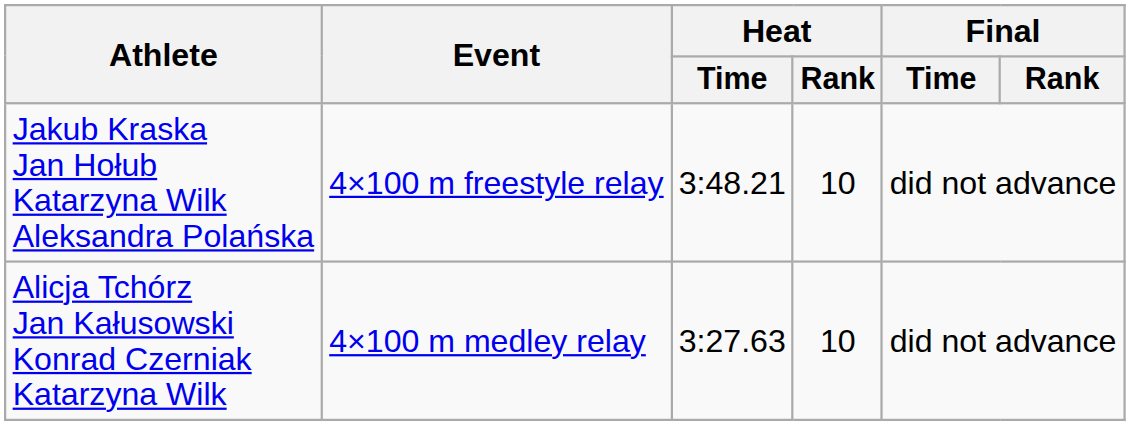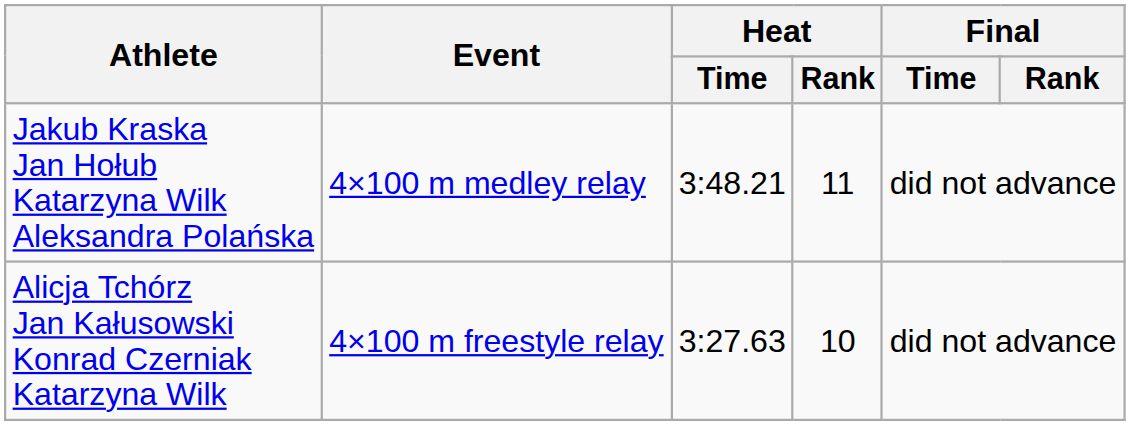 <table class="wikitable" style="text-align:center; font-size:90%">
 <tr>
 <th rowspan=2>Athlete</th>
 <th rowspan=2>Event</th>
 <th colspan=2>Heat</th>
 <th colspan=2>Final</th>
 </tr>
 <tr style="font-size:95%">
 <th>Time</th>
 <th>Rank</th>
 <th>Time</th>
 <th>Rank</th>
 </tr>
 <tr>
 <td align=left><a href='#'>Jakub Kraska</a><br><a href='#'>Jan Hołub</a><br><a href='#'>Katarzyna Wilk</a><br><a href='#'>Aleksandra Polańska</a></td>
-<td align=left><a href='#'>4×100 m freestyle relay</a></td>
+<td align=left><a href='#'>4×100 m medley relay</a></td>
 <td>3:48.21</td>
-<td>10</td>
+<td>11</td>
 <td colspan=2>did not advance</td>
 </tr>
 <tr>
 <td align=left><a href='#'>Alicja Tchórz</a><br><a href='#'>Jan Kałusowski</a><br><a href='#'>Konrad Czerniak</a><br><a href='#'>Katarzyna Wilk</a></td>
-<td align=left><a href='#'>4×100 m medley relay</a></td>
+<td align=left><a href='#'>4×100 m freestyle relay</a></td>
 <td>3:27.63</td>
 <td>10</td>
 <td colspan=2>did not advance</td>
 </tr>
 </table>
